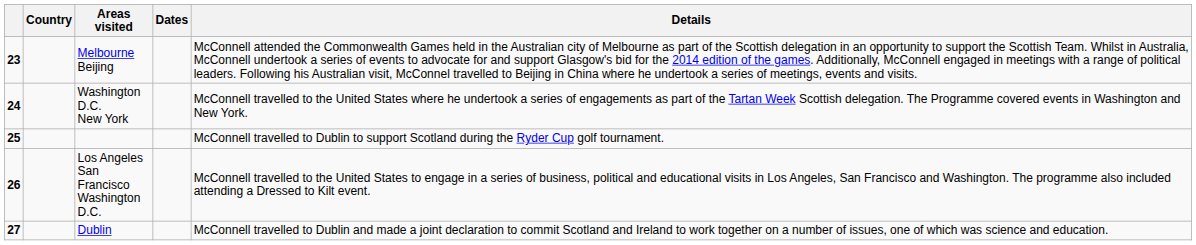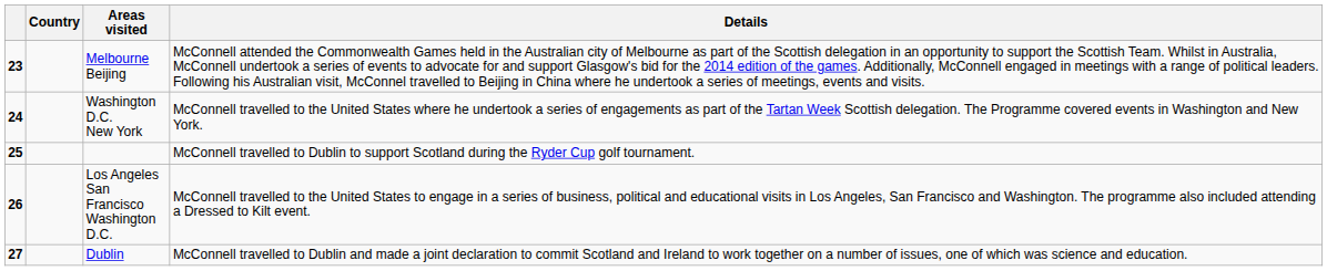 <table class="wikitable sortable" style="margin: 1em auto 1em auto">
 <tr>
 <th></th>
 <th>Country</th>
 <th>Areas visited</th>
-<th>Dates</th>
 <th class="unsortable">Details</th>
 </tr>
 <tr>
 <td rowspan=1><strong>23</strong></td>
 <td> <br> </td>
 <td><a href='#'>Melbourne</a> <br> Beijing</td>
-<td></td>
 <td>McConnell attended the Commonwealth Games held in the Australian city of Melbourne as part of the Scottish delegation in an opportunity to support the Scottish Team. Whilst in Australia, McConnell undertook a series of events to advocate for and support Glasgow's bid for the <a href='#'>2014 edition of the games</a>. Additionally, McConnell engaged in meetings with a range of political leaders. Following his Australian visit, McConnel travelled to Beijing in China where he undertook a series of meetings, events and visits.</td>
 </tr>
 <tr>
 <td rowspan=1><strong>24</strong></td>
 <td></td>
 <td>Washington D.C. <br> New York</td>
-<td></td>
 <td>McConnell travelled to the United States where he undertook a series of engagements as part of the <a href='#'>Tartan Week</a> Scottish delegation. The Programme covered events in Washington and New York.</td>
 </tr>
 <tr>
 <td rowspan=1><strong>25</strong></td>
-<td></td>
 <td></td>
 <td></td>
 <td>McConnell travelled to Dublin to support Scotland during the <a href='#'>Ryder Cup</a> golf tournament.</td>
 </tr>
 <tr>
 <td rowspan=1><strong>26</strong></td>
 <td></td>
 <td>Los Angeles <br> San Francisco <br> Washington D.C.</td>
-<td></td>
 <td>McConnell travelled to the United States to engage in a series of business, political and educational visits in Los Angeles, San Francisco and Washington. The programme also included attending a Dressed to Kilt event.</td>
 </tr>
 <tr>
 <td rowspan=1><strong>27</strong></td>
 <td></td>
 <td><a href='#'>Dublin</a></td>
-<td></td>
 <td>McConnell travelled to Dublin and made a joint declaration to commit Scotland and Ireland to work together on a number of issues, one of which was science and education.</td>
 </tr>
 </table>
